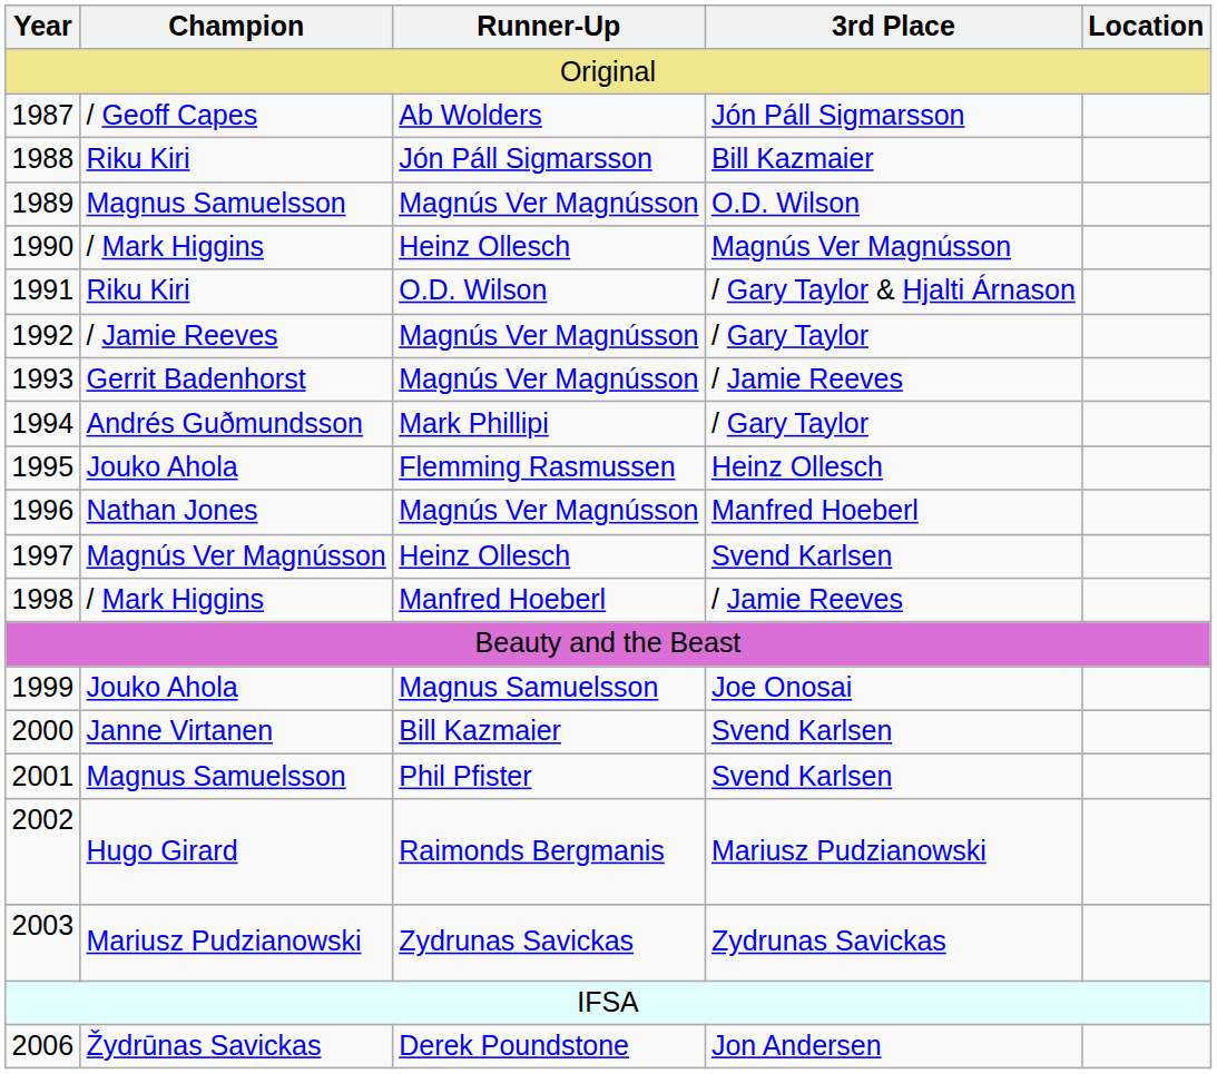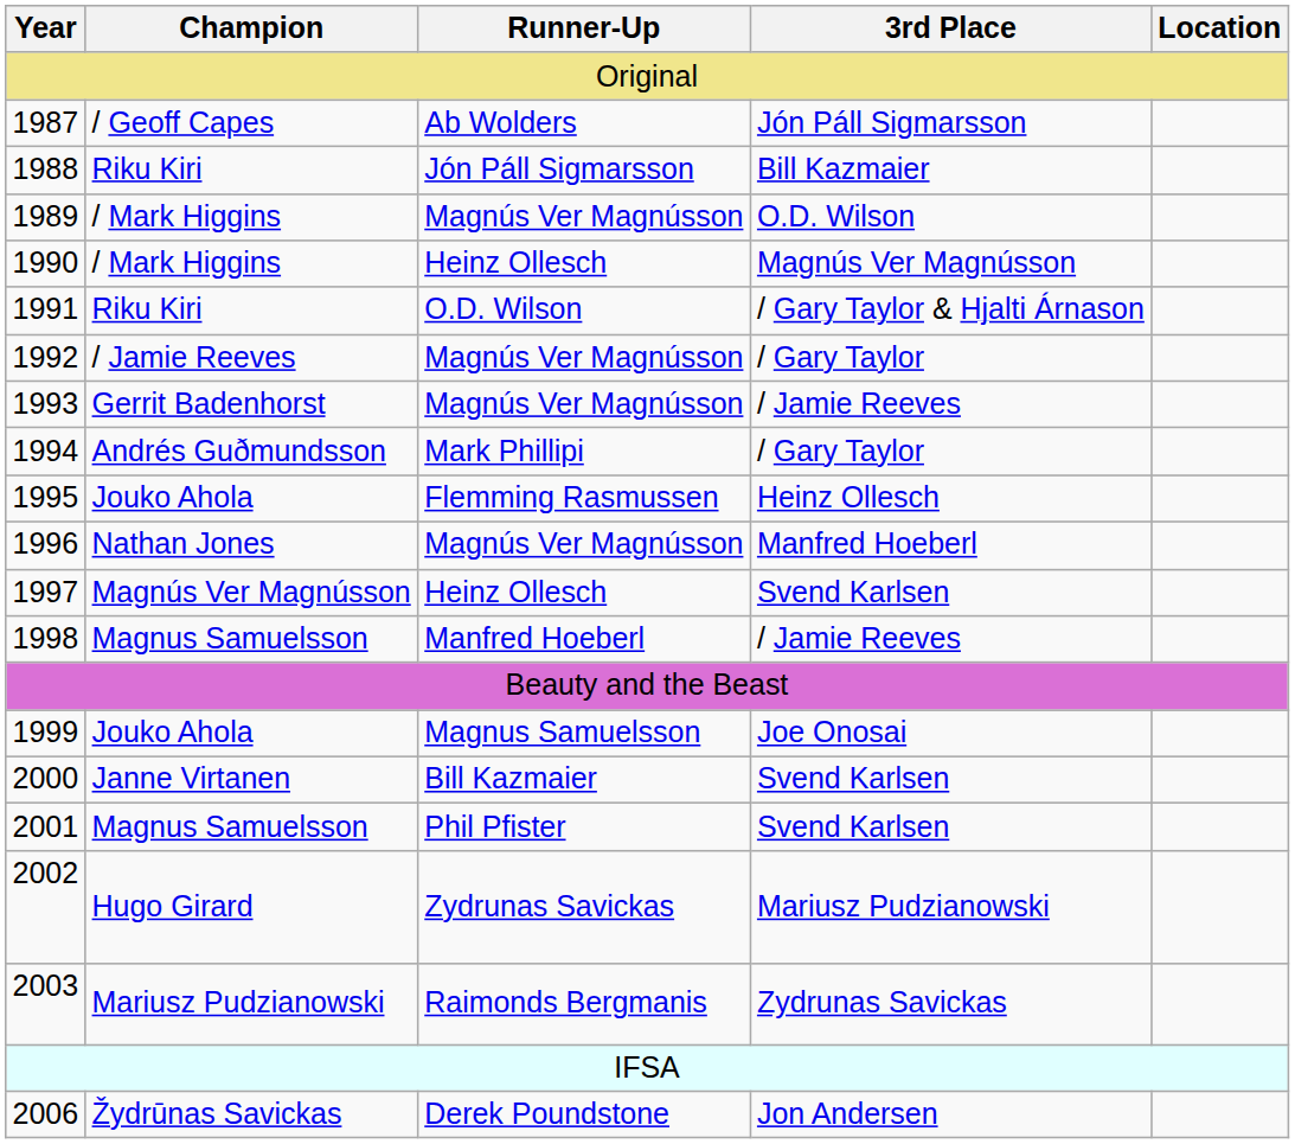 <table class="wikitable">
 <tr>
 <th>Year</th>
 <th>Champion</th>
 <th>Runner-Up</th>
 <th>3rd Place</th>
 <th>Location</th>
 </tr>
 <tr>
 <td colspan=5 align=center style="background: #F0E68C;">Original</td>
 </tr>
 <tr>
 <td>1987</td>
 <td>/ <a href='#'>Geoff Capes</a></td>
 <td> <a href='#'>Ab Wolders</a></td>
 <td> <a href='#'>Jón Páll Sigmarsson</a></td>
 <td> </td>
 </tr>
 <tr>
 <td>1988</td>
 <td> <a href='#'>Riku Kiri</a></td>
 <td> <a href='#'>Jón Páll Sigmarsson</a></td>
 <td> <a href='#'>Bill Kazmaier</a></td>
 <td> </td>
 </tr>
 <tr>
 <td>1989</td>
-<td> <a href='#'>Magnus Samuelsson</a></td>
+<td>/ <a href='#'>Mark Higgins</a></td>
 <td> <a href='#'>Magnús Ver Magnússon</a></td>
 <td> <a href='#'>O.D. Wilson</a></td>
 <td> </td>
 </tr>
 <tr>
 <td>1990</td>
 <td>/ <a href='#'>Mark Higgins</a></td>
 <td> <a href='#'>Heinz Ollesch</a></td>
 <td> <a href='#'>Magnús Ver Magnússon</a></td>
 <td> </td>
 </tr>
 <tr>
 <td>1991</td>
 <td> <a href='#'>Riku Kiri</a></td>
 <td> <a href='#'>O.D. Wilson</a></td>
 <td>/ <a href='#'>Gary Taylor</a> &  <a href='#'>Hjalti Árnason</a></td>
 <td> </td>
 </tr>
 <tr>
 <td>1992</td>
 <td>/ <a href='#'>Jamie Reeves</a></td>
 <td> <a href='#'>Magnús Ver Magnússon</a></td>
 <td>/ <a href='#'>Gary Taylor</a></td>
 <td> </td>
 </tr>
 <tr>
 <td>1993</td>
 <td> <a href='#'>Gerrit Badenhorst</a></td>
 <td> <a href='#'>Magnús Ver Magnússon</a></td>
 <td>/ <a href='#'>Jamie Reeves</a></td>
 <td> </td>
 </tr>
 <tr>
 <td>1994</td>
 <td> <a href='#'>Andrés Guðmundsson</a></td>
 <td> <a href='#'>Mark Phillipi</a></td>
 <td>/ <a href='#'>Gary Taylor</a></td>
 <td> </td>
 </tr>
 <tr>
 <td>1995</td>
 <td> <a href='#'>Jouko Ahola</a></td>
 <td> <a href='#'>Flemming Rasmussen</a></td>
 <td> <a href='#'>Heinz Ollesch</a></td>
 <td> </td>
 </tr>
 <tr>
 <td>1996</td>
 <td> <a href='#'>Nathan Jones</a></td>
 <td> <a href='#'>Magnús Ver Magnússon</a></td>
 <td> <a href='#'>Manfred Hoeberl</a></td>
 <td> </td>
 </tr>
 <tr>
 <td>1997</td>
 <td> <a href='#'>Magnús Ver Magnússon</a></td>
 <td> <a href='#'>Heinz Ollesch</a></td>
 <td> <a href='#'>Svend Karlsen</a></td>
 <td> </td>
 </tr>
 <tr>
 <td>1998</td>
-<td>/ <a href='#'>Mark Higgins</a></td>
+<td> <a href='#'>Magnus Samuelsson</a></td>
 <td> <a href='#'>Manfred Hoeberl</a></td>
 <td>/ <a href='#'>Jamie Reeves</a></td>
 <td> </td>
 </tr>
 <tr>
 <td colspan=5 align=center style="background: #DA70D6;">Beauty and the Beast</td>
 </tr>
 <tr>
 <td>1999</td>
 <td> <a href='#'>Jouko Ahola</a></td>
 <td> <a href='#'>Magnus Samuelsson</a></td>
 <td> <a href='#'>Joe Onosai</a></td>
 <td> </td>
 </tr>
 <tr>
 <td>2000</td>
 <td> <a href='#'>Janne Virtanen</a></td>
 <td> <a href='#'>Bill Kazmaier</a></td>
 <td> <a href='#'>Svend Karlsen</a></td>
 <td> </td>
 </tr>
 <tr>
 <td>2001</td>
 <td> <a href='#'>Magnus Samuelsson</a></td>
 <td> <a href='#'>Phil Pfister</a></td>
 <td> <a href='#'>Svend Karlsen</a></td>
 <td> </td>
 </tr>
 <tr>
 <td>2002<br><br>  <br></td>
 <td> <a href='#'>Hugo Girard</a></td>
-<td> <a href='#'>Raimonds Bergmanis</a></td>
+<td> <a href='#'>Zydrunas Savickas</a></td>
 <td> <a href='#'>Mariusz Pudzianowski</a></td>
 <td> </td>
 </tr>
 <tr>
 <td>2003<br><br></td>
 <td> <a href='#'>Mariusz Pudzianowski</a></td>
-<td> <a href='#'>Zydrunas Savickas</a></td>
+<td> <a href='#'>Raimonds Bergmanis</a></td>
 <td> <a href='#'>Zydrunas Savickas</a></td>
 <td> </td>
 </tr>
 <tr>
 <td colspan=5 align=center style="background: #E0FFFF;">IFSA</td>
 </tr>
 <tr>
 <td>2006</td>
 <td> <a href='#'>Žydrūnas Savickas</a></td>
 <td> <a href='#'>Derek Poundstone</a></td>
 <td> <a href='#'>Jon Andersen</a></td>
 <td> </td>
 </tr>
 </table>
